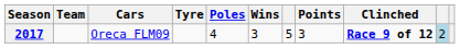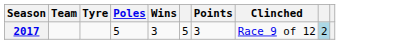 <table class="wikitable">
 <tr>
 <th>Season</th>
 <th>Team</th>
-<th>Cars</th>
 <th>Tyre</th>
 <th><a href='#'>Poles</a></th>
 <th>Wins</th>
 <th></th>
 <th>Points</th>
 <th>Clinched</th>
 <th></th>
 <th></th>
 </tr>
 <tr>
 <th><a href='#'>2017</a></th>
 <td></td>
-<td><a href='#'>Oreca FLM09</a></td>
 <td></td>
-<td>4</td>
+<td>5</td>
 <td>3</td>
 <td>5</td>
 <td>3</td>
-<td><strong><a href='#'>Race 9</a> of 12</strong></td>
+<td><a href='#'>Race 9</a> of 12</td>
 <td style="background: lightblue;">2</td>
 <th></th>
 </tr>
 </table>
